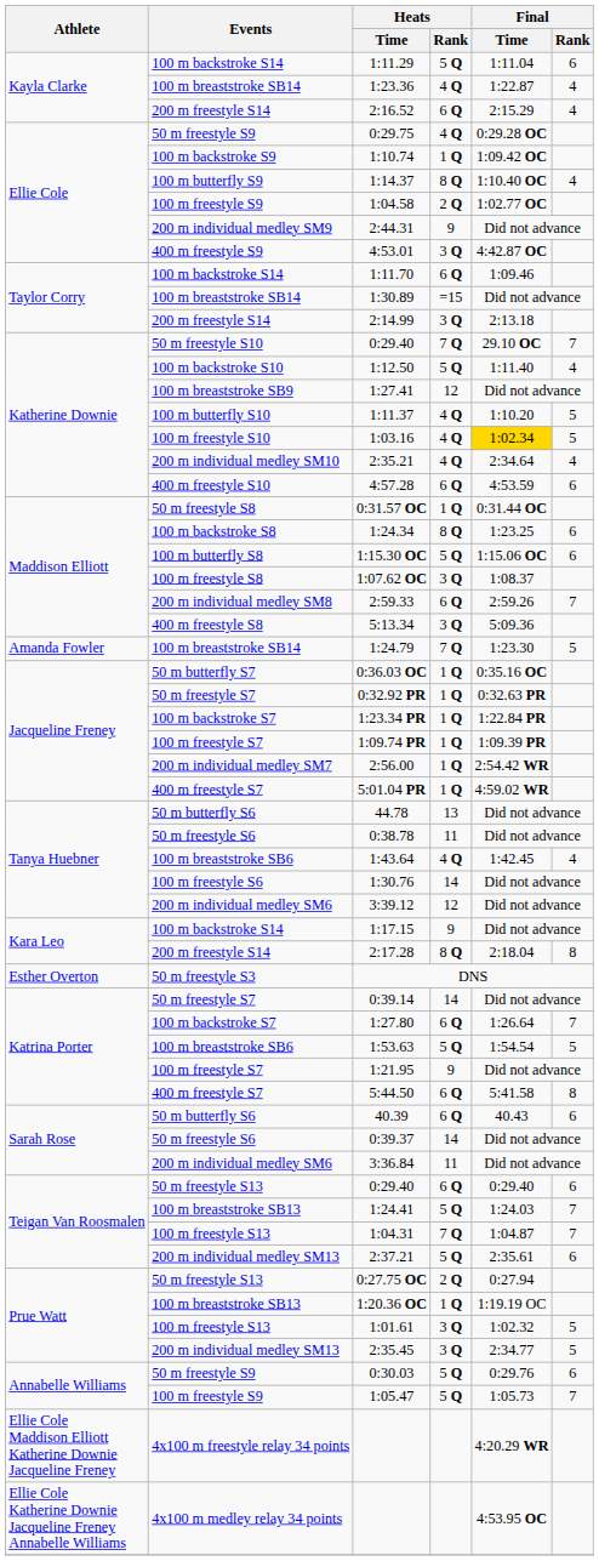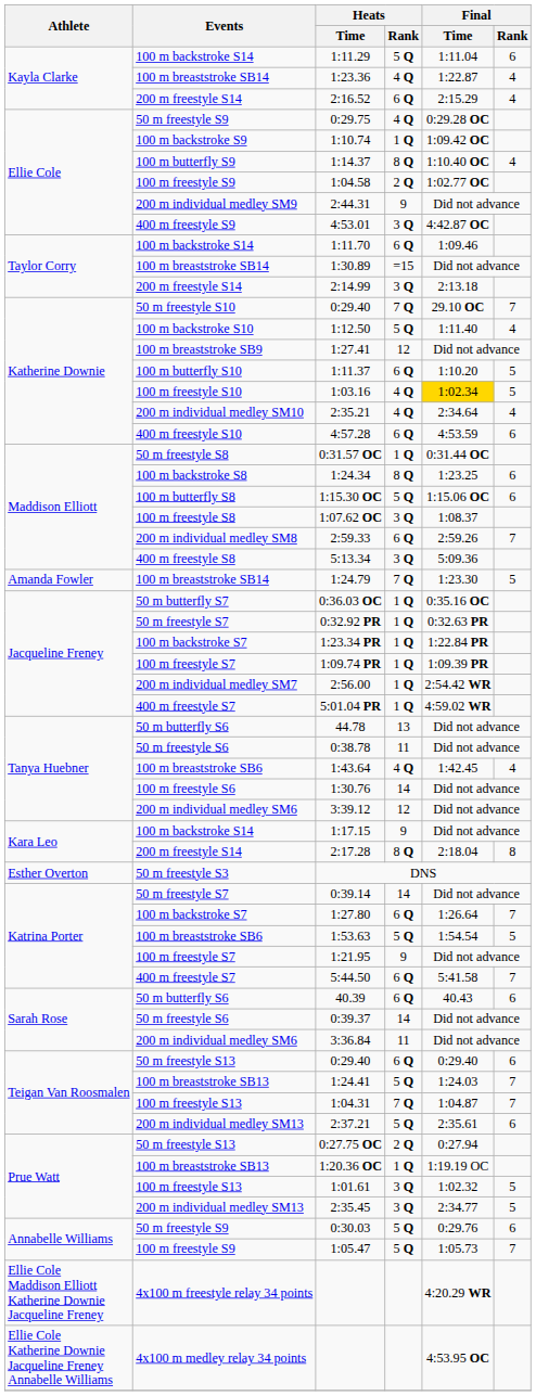 <table class=wikitable>
 <tr>
 <th rowspan="2">Athlete</th>
 <th rowspan="2">Events</th>
 <th colspan="2">Heats</th>
 <th colspan="2">Final</th>
 </tr>
 <tr>
 <th>Time</th>
 <th>Rank</th>
 <th>Time</th>
 <th>Rank</th>
 </tr>
 <tr>
 <td rowspan="3"><a href='#'>Kayla Clarke</a></td>
 <td><a href='#'>100 m backstroke S14</a></td>
 <td align="center">1:11.29</td>
 <td align="center">5 <strong>Q</strong></td>
 <td align="center">1:11.04</td>
 <td align="center">6</td>
 </tr>
 <tr>
 <td><a href='#'>100 m breaststroke SB14</a></td>
 <td align="center">1:23.36</td>
 <td align="center">4 <strong>Q</strong></td>
 <td align="center">1:22.87</td>
 <td align="center">4</td>
 </tr>
 <tr>
 <td><a href='#'>200 m freestyle S14</a></td>
 <td align="center">2:16.52</td>
 <td align="center">6 <strong>Q</strong></td>
 <td align="center">2:15.29</td>
 <td align="center">4</td>
 </tr>
 <tr>
 <td rowspan="6"><a href='#'>Ellie Cole</a></td>
 <td><a href='#'>50 m freestyle S9</a></td>
 <td align="center">0:29.75</td>
 <td align="center">4 <strong>Q</strong></td>
 <td align="center">0:29.28 <strong>OC</strong></td>
 <td align="center"></td>
 </tr>
 <tr>
 <td><a href='#'>100 m backstroke S9</a></td>
 <td align="center">1:10.74</td>
 <td align="center">1 <strong>Q</strong></td>
 <td align="center">1:09.42 <strong>OC</strong></td>
 <td align="center"></td>
 </tr>
 <tr>
 <td><a href='#'>100 m butterfly S9</a></td>
 <td align="center">1:14.37</td>
 <td align="center">8 <strong>Q</strong></td>
 <td align="center">1:10.40 <strong>OC</strong></td>
 <td align="center">4</td>
 </tr>
 <tr>
 <td><a href='#'>100 m freestyle S9</a></td>
 <td align="center">1:04.58</td>
 <td align="center">2 <strong>Q</strong></td>
 <td align="center">1:02.77 <strong>OC</strong></td>
 <td align="center"></td>
 </tr>
 <tr>
 <td><a href='#'>200 m individual medley SM9</a></td>
 <td align="center">2:44.31</td>
 <td align="center">9</td>
 <td align="center" colspan=2>Did not advance</td>
 </tr>
 <tr>
 <td><a href='#'>400 m freestyle S9</a></td>
 <td align="center">4:53.01</td>
 <td align="center">3 <strong>Q</strong></td>
 <td align="center">4:42.87 <strong>OC</strong></td>
 <td align="center"></td>
 </tr>
 <tr>
 <td rowspan="3"><a href='#'>Taylor Corry</a></td>
 <td><a href='#'>100 m backstroke S14</a></td>
 <td align="center">1:11.70</td>
 <td align="center">6 <strong>Q</strong></td>
 <td align="center">1:09.46</td>
 <td align="center"></td>
 </tr>
 <tr>
 <td><a href='#'>100 m breaststroke SB14</a></td>
 <td align="center">1:30.89</td>
 <td align="center">=15</td>
 <td align="center" colspan=2>Did not advance</td>
 </tr>
 <tr>
 <td><a href='#'>200 m freestyle S14</a></td>
 <td align="center">2:14.99</td>
 <td align="center">3 <strong>Q</strong></td>
 <td align="center">2:13.18</td>
 <td align="center"></td>
 </tr>
 <tr>
 <td rowspan="7"><a href='#'>Katherine Downie</a></td>
 <td><a href='#'>50 m freestyle S10</a></td>
 <td align="center">0:29.40</td>
 <td align="center">7 <strong>Q</strong></td>
 <td align="center">29.10 <strong>OC</strong></td>
 <td align="center">7</td>
 </tr>
 <tr>
 <td><a href='#'>100 m backstroke S10</a></td>
 <td align="center">1:12.50</td>
 <td align="center">5 <strong>Q</strong></td>
 <td align="center">1:11.40</td>
 <td align="center">4</td>
 </tr>
 <tr>
 <td><a href='#'>100 m breaststroke SB9</a></td>
 <td align="center">1:27.41</td>
 <td align="center">12</td>
 <td align="center" colspan=2>Did not advance</td>
 </tr>
 <tr>
 <td><a href='#'>100 m butterfly S10</a></td>
 <td align="center">1:11.37</td>
-<td align="center">4 <strong>Q</strong></td>
+<td align="center">6 <strong>Q</strong></td>
 <td align="center">1:10.20</td>
 <td align="center">5</td>
 </tr>
 <tr>
 <td><a href='#'>100 m freestyle S10</a></td>
 <td align="center">1:03.16</td>
 <td align="center">4 <strong>Q</strong></td>
 <td align="center" style="background: gold;">1:02.34</td>
 <td align="center">5</td>
 </tr>
 <tr>
 <td><a href='#'>200 m individual medley SM10</a></td>
 <td align="center">2:35.21</td>
 <td align="center">4 <strong>Q</strong></td>
 <td align="center">2:34.64</td>
 <td align="center">4</td>
 </tr>
 <tr>
 <td><a href='#'>400 m freestyle S10</a></td>
 <td align="center">4:57.28</td>
 <td align="center">6 <strong>Q</strong></td>
 <td align="center">4:53.59</td>
 <td align="center">6</td>
 </tr>
 <tr>
 <td rowspan="6"><a href='#'>Maddison Elliott</a></td>
 <td><a href='#'>50 m freestyle S8</a></td>
 <td align="center">0:31.57 <strong>OC</strong></td>
 <td align="center">1 <strong>Q</strong></td>
 <td align="center">0:31.44 <strong>OC</strong></td>
 <td align="center"></td>
 </tr>
 <tr>
 <td><a href='#'>100 m backstroke S8</a></td>
 <td align="center">1:24.34</td>
 <td align="center">8 <strong>Q</strong></td>
 <td align="center">1:23.25</td>
 <td align="center">6</td>
 </tr>
 <tr>
 <td><a href='#'>100 m butterfly S8</a></td>
 <td align="center">1:15.30 <strong>OC</strong></td>
 <td align="center">5 <strong>Q</strong></td>
 <td align="center">1:15.06 <strong>OC</strong></td>
 <td align="center">6</td>
 </tr>
 <tr>
 <td><a href='#'>100 m freestyle S8</a></td>
 <td align="center">1:07.62 <strong>OC</strong></td>
 <td align="center">3 <strong>Q</strong></td>
 <td align="center">1:08.37</td>
 <td align="center"></td>
 </tr>
 <tr>
 <td><a href='#'>200 m individual medley SM8</a></td>
 <td align="center">2:59.33</td>
 <td align="center">6 <strong>Q</strong></td>
 <td align="center">2:59.26</td>
 <td align="center">7</td>
 </tr>
 <tr>
 <td><a href='#'>400 m freestyle S8</a></td>
 <td align="center">5:13.34</td>
 <td align="center">3 <strong>Q</strong></td>
 <td align="center">5:09.36</td>
 <td align="center"></td>
 </tr>
 <tr>
 <td rowspan="1"><a href='#'>Amanda Fowler</a></td>
 <td><a href='#'>100 m breaststroke SB14</a></td>
 <td align="center">1:24.79</td>
 <td align="center">7 <strong>Q</strong></td>
 <td align="center">1:23.30</td>
 <td align="center">5</td>
 </tr>
 <tr>
 <td rowspan="6"><a href='#'>Jacqueline Freney</a></td>
 <td><a href='#'>50 m butterfly S7</a></td>
 <td align="center">0:36.03 <strong>OC</strong></td>
 <td align="center">1 <strong>Q</strong></td>
 <td align="center">0:35.16 <strong>OC</strong></td>
 <td align="center"></td>
 </tr>
 <tr>
 <td><a href='#'>50 m freestyle S7</a></td>
 <td align="center">0:32.92 <strong>PR</strong></td>
 <td align="center">1 <strong>Q</strong></td>
 <td align="center">0:32.63 <strong>PR</strong></td>
 <td align="center"></td>
 </tr>
 <tr>
 <td><a href='#'>100 m backstroke S7</a></td>
 <td align="center">1:23.34 <strong>PR</strong></td>
 <td align="center">1 <strong>Q</strong></td>
 <td align="center">1:22.84 <strong>PR</strong></td>
 <td align="center"></td>
 </tr>
 <tr>
 <td><a href='#'>100 m freestyle S7</a></td>
 <td align="center">1:09.74 <strong>PR</strong></td>
 <td align="center">1 <strong>Q</strong></td>
 <td align="center">1:09.39 <strong>PR</strong></td>
 <td align="center"></td>
 </tr>
 <tr>
 <td><a href='#'>200 m individual medley SM7</a></td>
 <td align="center">2:56.00</td>
 <td align="center">1 <strong>Q</strong></td>
 <td align="center">2:54.42 <strong>WR</strong></td>
 <td align="center"></td>
 </tr>
 <tr>
 <td><a href='#'>400 m freestyle S7</a></td>
 <td align="center">5:01.04 <strong>PR</strong></td>
 <td align="center">1 <strong>Q</strong></td>
 <td align="center">4:59.02 <strong>WR</strong></td>
 <td align="center"></td>
 </tr>
 <tr>
 <td rowspan="5"><a href='#'>Tanya Huebner</a></td>
 <td><a href='#'>50 m butterfly S6</a></td>
 <td align="center">44.78</td>
 <td align="center">13</td>
 <td align="center" colspan=2>Did not advance</td>
 </tr>
 <tr>
 <td><a href='#'>50 m freestyle S6</a></td>
 <td align="center">0:38.78</td>
 <td align="center">11</td>
 <td align="center" colspan=2>Did not advance</td>
 </tr>
 <tr>
 <td><a href='#'>100 m breaststroke SB6</a></td>
 <td align="center">1:43.64</td>
 <td align="center">4 <strong>Q</strong></td>
 <td align="center">1:42.45</td>
 <td align="center">4</td>
 </tr>
 <tr>
 <td><a href='#'>100 m freestyle S6</a></td>
 <td align="center">1:30.76</td>
 <td align="center">14</td>
 <td align="center" colspan=2>Did not advance</td>
 </tr>
 <tr>
 <td><a href='#'>200 m individual medley SM6</a></td>
 <td align="center">3:39.12</td>
 <td align="center">12</td>
 <td align="center" colspan=2>Did not advance</td>
 </tr>
 <tr>
 <td rowspan="2"><a href='#'>Kara Leo</a></td>
 <td><a href='#'>100 m backstroke S14</a></td>
 <td align="center">1:17.15</td>
 <td align="center">9</td>
 <td align="center" colspan=2>Did not advance</td>
 </tr>
 <tr>
 <td><a href='#'>200 m freestyle S14</a></td>
 <td align="center">2:17.28</td>
 <td align="center">8 <strong>Q</strong></td>
 <td align="center">2:18.04</td>
 <td align="center">8</td>
 </tr>
 <tr>
 <td rowspan="1"><a href='#'>Esther Overton</a></td>
 <td><a href='#'>50 m freestyle S3</a></td>
 <td align="center" colspan=4>DNS</td>
 </tr>
 <tr>
 <td rowspan="5"><a href='#'>Katrina Porter</a></td>
 <td><a href='#'>50 m freestyle S7</a></td>
 <td align="center">0:39.14</td>
 <td align="center">14</td>
 <td align="center" colspan=2>Did not advance</td>
 </tr>
 <tr>
 <td><a href='#'>100 m backstroke S7</a></td>
 <td align="center">1:27.80</td>
 <td align="center">6 <strong>Q</strong></td>
 <td align="center">1:26.64</td>
 <td align="center">7</td>
 </tr>
 <tr>
 <td><a href='#'>100 m breaststroke SB6</a></td>
 <td align="center">1:53.63</td>
 <td align="center">5 <strong>Q</strong></td>
 <td align="center">1:54.54</td>
 <td align="center">5</td>
 </tr>
 <tr>
 <td><a href='#'>100 m freestyle S7</a></td>
 <td align="center">1:21.95</td>
 <td align="center">9</td>
 <td align="center" colspan=2>Did not advance</td>
 </tr>
 <tr>
 <td><a href='#'>400 m freestyle S7</a></td>
 <td align="center">5:44.50</td>
 <td align="center">6 <strong>Q</strong></td>
 <td align="center">5:41.58</td>
-<td align="center">8</td>
+<td align="center">7</td>
 </tr>
 <tr>
 <td rowspan="3"><a href='#'>Sarah Rose</a></td>
 <td><a href='#'>50 m butterfly S6</a></td>
 <td align="center">40.39</td>
 <td align="center">6 <strong>Q</strong></td>
 <td align="center">40.43</td>
 <td align="center">6</td>
 </tr>
 <tr>
 <td><a href='#'>50 m freestyle S6</a></td>
 <td align="center">0:39.37</td>
 <td align="center">14</td>
 <td align="center" colspan=2>Did not advance</td>
 </tr>
 <tr>
 <td><a href='#'>200 m individual medley SM6</a></td>
 <td align="center">3:36.84</td>
 <td align="center">11</td>
 <td align="center" colspan=2>Did not advance</td>
 </tr>
 <tr>
 <td rowspan="4"><a href='#'>Teigan Van Roosmalen</a></td>
 <td><a href='#'>50 m freestyle S13</a></td>
 <td align="center">0:29.40</td>
 <td align="center">6 <strong>Q</strong></td>
 <td align="center">0:29.40</td>
 <td align="center">6</td>
 </tr>
 <tr>
 <td><a href='#'>100 m breaststroke SB13</a></td>
 <td align="center">1:24.41</td>
 <td align="center">5 <strong>Q</strong></td>
 <td align="center">1:24.03</td>
 <td align="center">7</td>
 </tr>
 <tr>
 <td><a href='#'>100 m freestyle S13</a></td>
 <td align="center">1:04.31</td>
 <td align="center">7 <strong>Q</strong></td>
 <td align="center">1:04.87</td>
 <td align="center">7</td>
 </tr>
 <tr>
 <td><a href='#'>200 m individual medley SM13</a></td>
 <td align="center">2:37.21</td>
 <td align="center">5 <strong>Q</strong></td>
 <td align="center">2:35.61</td>
 <td align="center">6</td>
 </tr>
 <tr>
 <td rowspan="4"><a href='#'>Prue Watt</a></td>
 <td><a href='#'>50 m freestyle S13</a></td>
 <td align="center">0:27.75 <strong>OC</strong></td>
 <td align="center">2 <strong>Q</strong></td>
 <td align="center">0:27.94</td>
 <td align="center"></td>
 </tr>
 <tr>
 <td><a href='#'>100 m breaststroke SB13</a></td>
 <td align="center">1:20.36 <strong>OC</strong></td>
 <td align="center">1 <strong>Q</strong></td>
 <td align="center">1:19.19 OC</td>
 <td align="center"></td>
 </tr>
 <tr>
 <td><a href='#'>100 m freestyle S13</a></td>
 <td align="center">1:01.61</td>
 <td align="center">3 <strong>Q</strong></td>
 <td align="center">1:02.32</td>
 <td align="center">5</td>
 </tr>
 <tr>
 <td><a href='#'>200 m individual medley SM13</a></td>
 <td align="center">2:35.45</td>
 <td align="center">3 <strong>Q</strong></td>
 <td align="center">2:34.77</td>
 <td align="center">5</td>
 </tr>
 <tr>
 <td rowspan="2"><a href='#'>Annabelle Williams</a></td>
 <td><a href='#'>50 m freestyle S9</a></td>
 <td align="center">0:30.03</td>
 <td align="center">5 <strong>Q</strong></td>
 <td align="center">0:29.76</td>
 <td align="center">6</td>
 </tr>
 <tr>
 <td><a href='#'>100 m freestyle S9</a></td>
 <td align="center">1:05.47</td>
 <td align="center">5 <strong>Q</strong></td>
 <td align="center">1:05.73</td>
 <td align="center">7</td>
 </tr>
 <tr>
 <td rowspan="1"><a href='#'>Ellie Cole</a><br><a href='#'>Maddison Elliott</a><br><a href='#'>Katherine Downie</a><br><a href='#'>Jacqueline Freney</a></td>
 <td><a href='#'>4x100 m freestyle relay 34 points</a></td>
 <td align="center"></td>
 <td align="center"></td>
 <td align="center">4:20.29 <strong>WR</strong></td>
 <td align="center"></td>
 </tr>
 <tr>
 <td rowspan="1"><a href='#'>Ellie Cole</a><br><a href='#'>Katherine Downie</a><br><a href='#'>Jacqueline Freney</a><br><a href='#'>Annabelle Williams</a></td>
 <td><a href='#'>4x100 m medley relay 34 points</a></td>
 <td align="center"></td>
 <td align="center"></td>
 <td align="center">4:53.95 <strong>OC</strong></td>
 <td align="center"></td>
 </tr>
 <tr>
 </tr>
 </table>
